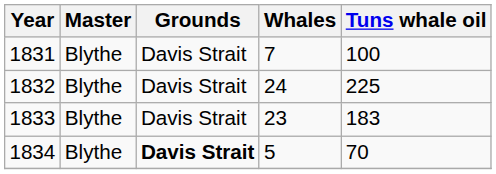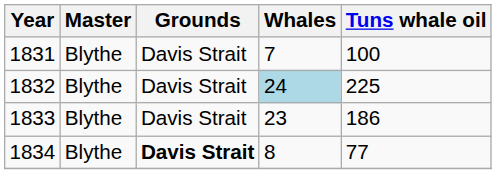 <table class="sortable wikitable">
 <tr>
 <th>Year</th>
 <th>Master</th>
 <th>Grounds</th>
 <th>Whales</th>
 <th><a href='#'>Tuns</a> whale oil</th>
 </tr>
 <tr>
 <td>1831</td>
 <td>Blythe</td>
 <td>Davis Strait</td>
 <td>7</td>
 <td>100</td>
 </tr>
 <tr>
 <td>1832</td>
 <td>Blythe</td>
 <td>Davis Strait</td>
-<td>24</td>
+<td style="background: lightblue;">24</td>
 <td>225</td>
 </tr>
 <tr>
 <td>1833</td>
 <td>Blythe</td>
 <td>Davis Strait</td>
 <td>23</td>
-<td>183</td>
+<td>186</td>
 </tr>
 <tr>
 <td>1834</td>
 <td>Blythe</td>
 <td><strong>Davis Strait</strong></td>
-<td>5</td>
-<td>70</td>
+<td>8</td>
+<td>77</td>
 </tr>
 <tr>
 </tr>
 </table>
